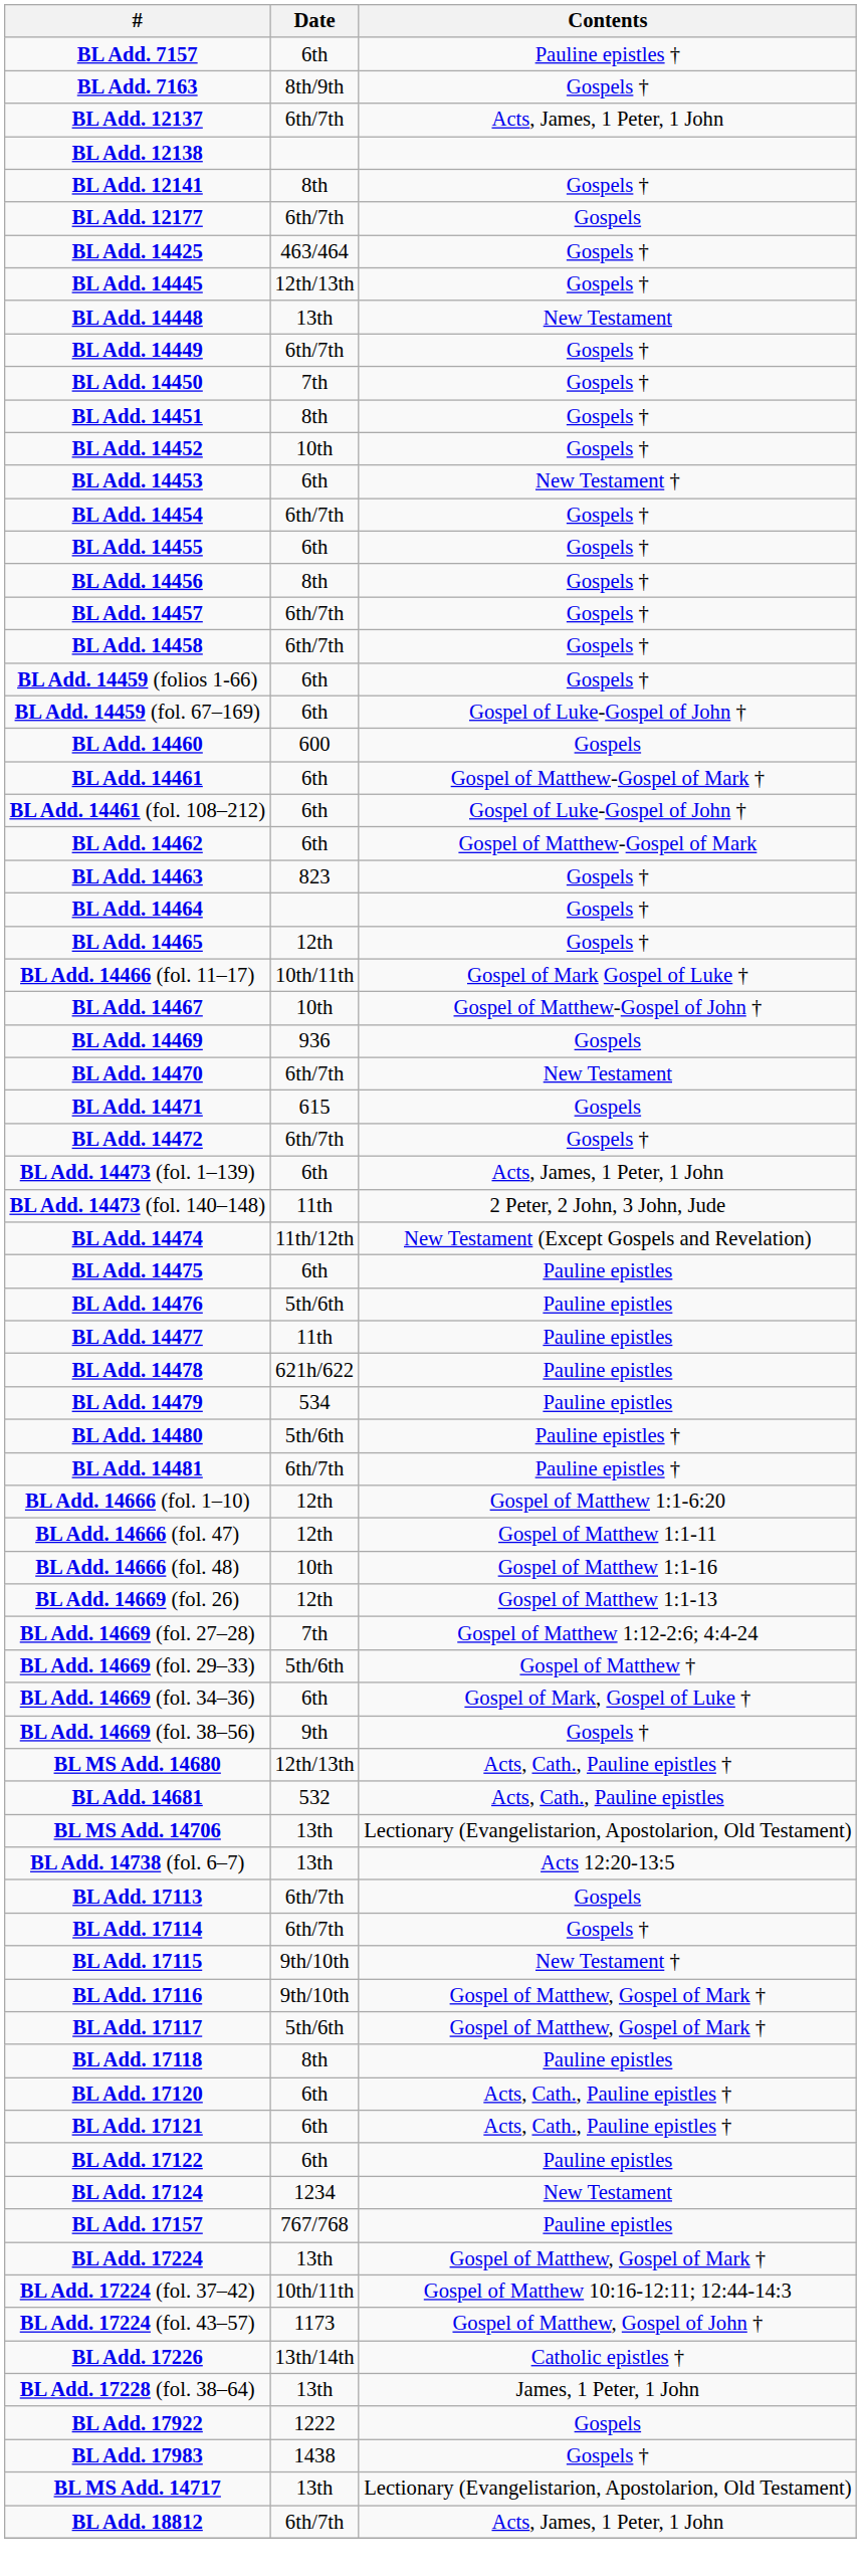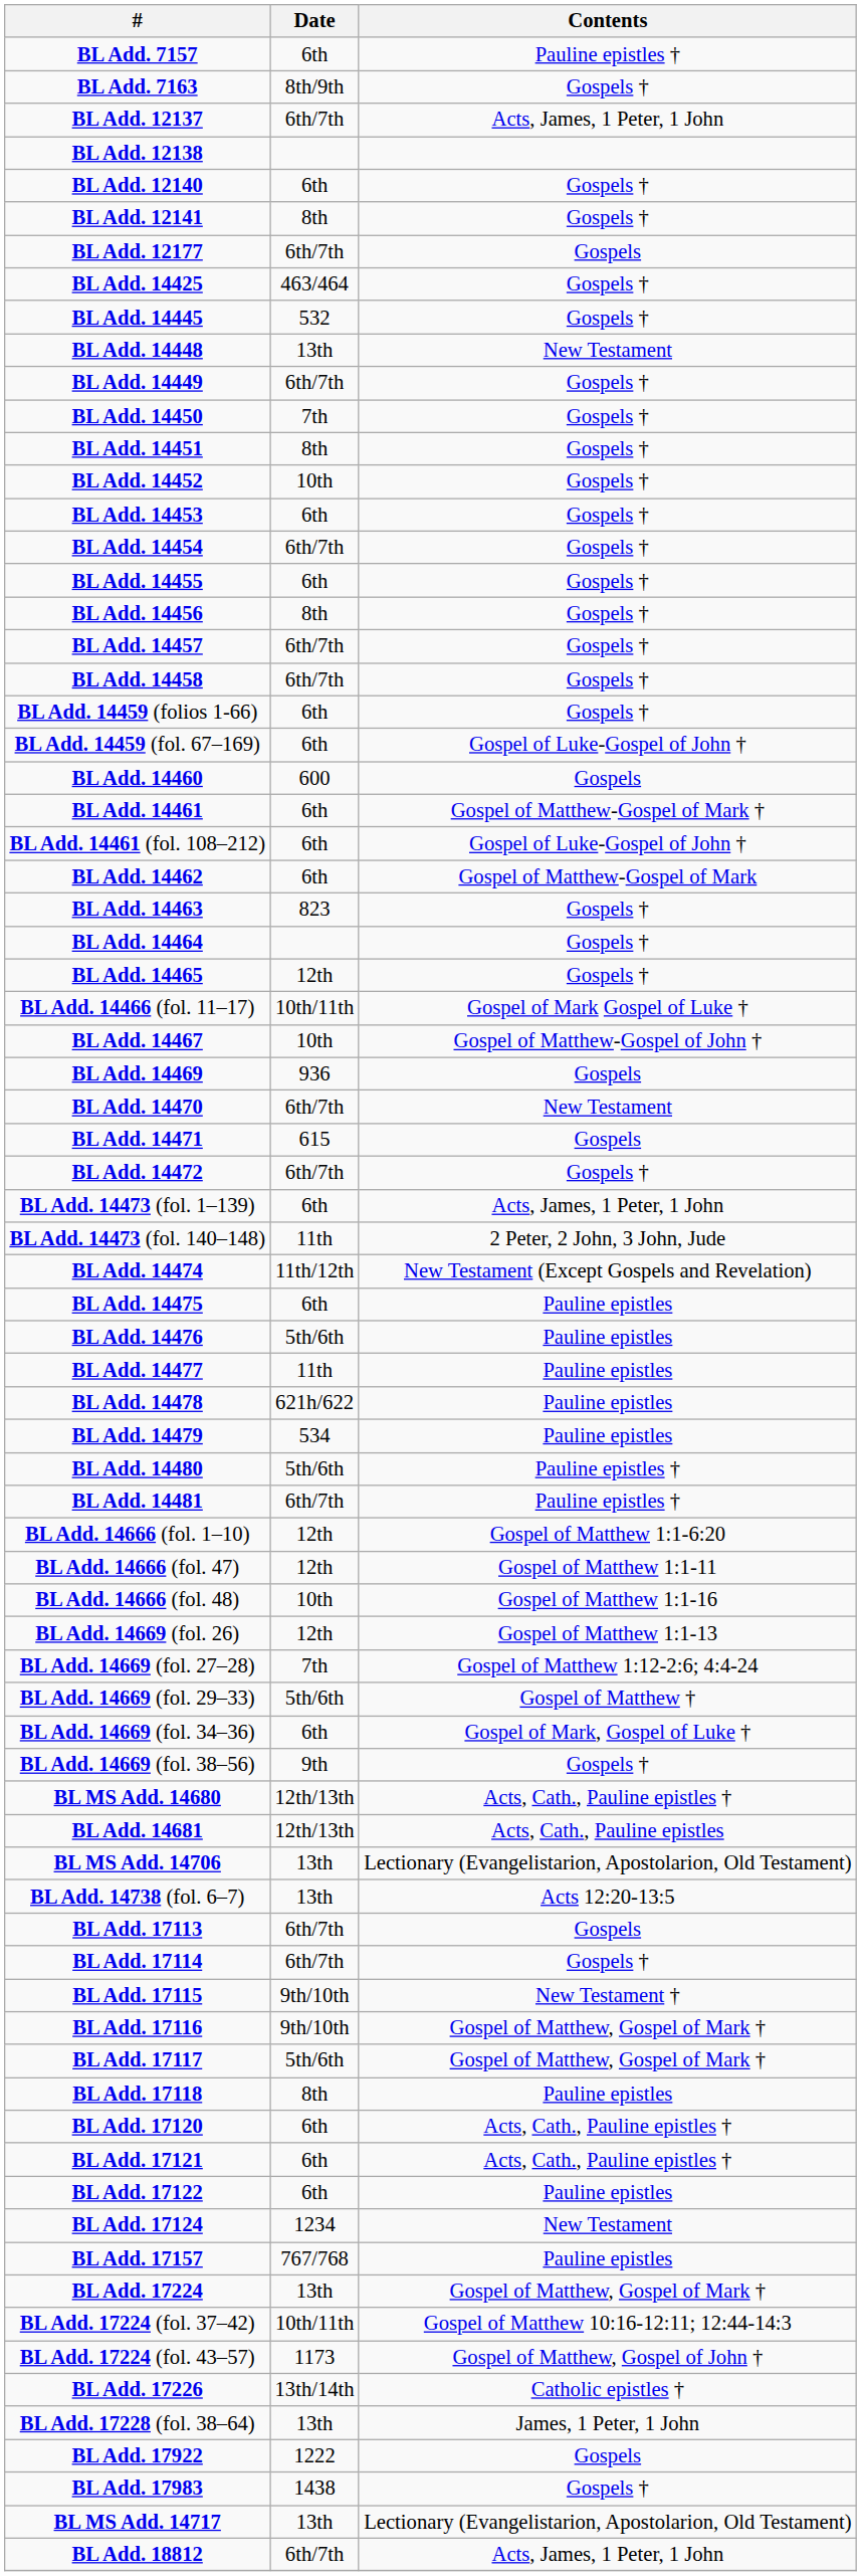 <table class="wikitable sortable" style="text-align:center">
 <tr>
 <th>#</th>
 <th>Date</th>
 <th>Contents</th>
 </tr>
 <tr>
 <td><strong><a href='#'>BL Add. 7157</a></strong></td>
 <td>6th</td>
 <td><a href='#'>Pauline epistles</a> †</td>
 </tr>
 <tr>
 <td><strong><a href='#'>BL Add. 7163</a></strong></td>
 <td>8th/9th</td>
 <td><a href='#'>Gospels</a> †</td>
 </tr>
 <tr>
 <td><strong><a href='#'>BL Add. 12137</a></strong></td>
 <td>6th/7th</td>
 <td><a href='#'>Acts</a>, James, 1 Peter, 1 John</td>
 </tr>
 <tr>
 <td><strong><a href='#'>BL Add. 12138</a></strong></td>
 <td></td>
 <td></td>
 </tr>
 <tr>
+<td><strong><a href='#'>BL Add. 12140</a></strong></td>
+<td>6th</td>
+<td><a href='#'>Gospels</a> †</td>
+</tr>
+<tr>
 <td><strong><a href='#'>BL Add. 12141</a></strong></td>
 <td>8th</td>
 <td><a href='#'>Gospels</a> †</td>
 </tr>
 <tr>
 <td><strong><a href='#'>BL Add. 12177</a></strong></td>
 <td>6th/7th</td>
 <td><a href='#'>Gospels</a></td>
 </tr>
 <tr>
 <td><strong><a href='#'>BL Add. 14425</a></strong></td>
 <td>463/464</td>
 <td><a href='#'>Gospels</a> †</td>
 </tr>
 <tr>
 <td><strong><a href='#'>BL Add. 14445</a></strong></td>
-<td>12th/13th</td>
+<td>532</td>
 <td><a href='#'>Gospels</a> †</td>
 </tr>
 <tr>
 <td><strong><a href='#'>BL Add. 14448</a></strong></td>
 <td>13th</td>
 <td><a href='#'>New Testament</a></td>
 </tr>
 <tr>
 <td><strong><a href='#'>BL Add. 14449</a></strong></td>
 <td>6th/7th</td>
 <td><a href='#'>Gospels</a> †</td>
 </tr>
 <tr>
 <td><strong><a href='#'>BL Add. 14450</a></strong></td>
 <td>7th</td>
 <td><a href='#'>Gospels</a> †</td>
 </tr>
 <tr>
 <td><strong><a href='#'>BL Add. 14451</a></strong></td>
 <td>8th</td>
 <td><a href='#'>Gospels</a> †</td>
 </tr>
 <tr>
 <td><strong><a href='#'>BL Add. 14452</a></strong></td>
 <td>10th</td>
 <td><a href='#'>Gospels</a> †</td>
 </tr>
 <tr>
 <td><strong><a href='#'>BL Add. 14453</a></strong></td>
 <td>6th</td>
-<td><a href='#'>New Testament</a> †</td>
+<td><a href='#'>Gospels</a> †</td>
 </tr>
 <tr>
 <td><strong><a href='#'>BL Add. 14454</a></strong></td>
 <td>6th/7th</td>
 <td><a href='#'>Gospels</a> †</td>
 </tr>
 <tr>
 <td><strong><a href='#'>BL Add. 14455</a></strong></td>
 <td>6th</td>
 <td><a href='#'>Gospels</a> †</td>
 </tr>
 <tr>
 <td><strong><a href='#'>BL Add. 14456</a></strong></td>
 <td>8th</td>
 <td><a href='#'>Gospels</a> †</td>
 </tr>
 <tr>
 <td><strong><a href='#'>BL Add. 14457</a></strong></td>
 <td>6th/7th</td>
 <td><a href='#'>Gospels</a> †</td>
 </tr>
 <tr>
 <td><strong><a href='#'>BL Add. 14458</a></strong></td>
 <td>6th/7th</td>
 <td><a href='#'>Gospels</a> †</td>
 </tr>
 <tr>
 <td><strong><a href='#'>BL Add. 14459</a></strong> (folios 1-66)</td>
 <td>6th</td>
 <td><a href='#'>Gospels</a> †</td>
 </tr>
 <tr>
 <td><strong><a href='#'>BL Add. 14459</a></strong> (fol. 67–169)</td>
 <td>6th</td>
 <td><a href='#'>Gospel of Luke</a>-<a href='#'>Gospel of John</a> †</td>
 </tr>
 <tr>
 <td><strong><a href='#'>BL Add. 14460</a></strong></td>
 <td>600</td>
 <td><a href='#'>Gospels</a></td>
 </tr>
 <tr>
 <td><strong><a href='#'>BL Add. 14461</a></strong></td>
 <td>6th</td>
 <td><a href='#'>Gospel of Matthew</a>-<a href='#'>Gospel of Mark</a> †</td>
 </tr>
 <tr>
 <td><strong><a href='#'>BL Add. 14461</a></strong> (fol. 108–212)</td>
 <td>6th</td>
 <td><a href='#'>Gospel of Luke</a>-<a href='#'>Gospel of John</a> †</td>
 </tr>
 <tr>
 <td><strong><a href='#'>BL Add. 14462</a></strong></td>
 <td>6th</td>
 <td><a href='#'>Gospel of Matthew</a>-<a href='#'>Gospel of Mark</a></td>
 </tr>
 <tr>
 <td><strong><a href='#'>BL Add. 14463</a></strong></td>
 <td>823</td>
 <td><a href='#'>Gospels</a> †</td>
 </tr>
 <tr>
 <td><strong><a href='#'>BL Add. 14464</a></strong></td>
 <td></td>
 <td><a href='#'>Gospels</a> †</td>
 </tr>
 <tr>
 <td><strong><a href='#'>BL Add. 14465</a></strong></td>
 <td>12th</td>
 <td><a href='#'>Gospels</a> †</td>
 </tr>
 <tr>
 <td><strong><a href='#'>BL Add. 14466</a></strong> (fol. 11–17)</td>
 <td>10th/11th</td>
 <td><a href='#'>Gospel of Mark</a> <a href='#'>Gospel of Luke</a> †</td>
 </tr>
 <tr>
 <td><strong><a href='#'>BL Add. 14467</a></strong></td>
 <td>10th</td>
 <td><a href='#'>Gospel of Matthew</a>-<a href='#'>Gospel of John</a> †</td>
 </tr>
 <tr>
 <td><strong><a href='#'>BL Add. 14469</a></strong></td>
 <td>936</td>
 <td><a href='#'>Gospels</a></td>
 </tr>
 <tr>
 <td><strong><a href='#'>BL Add. 14470</a></strong></td>
 <td>6th/7th</td>
 <td><a href='#'>New Testament</a></td>
 </tr>
 <tr>
 <td><strong><a href='#'>BL Add. 14471</a></strong></td>
 <td>615</td>
 <td><a href='#'>Gospels</a></td>
 </tr>
 <tr>
 <td><strong><a href='#'>BL Add. 14472</a></strong></td>
 <td>6th/7th</td>
 <td><a href='#'>Gospels</a> †</td>
 </tr>
 <tr>
 <td><strong><a href='#'>BL Add. 14473</a></strong> (fol. 1–139)</td>
 <td>6th</td>
 <td><a href='#'>Acts</a>, James, 1 Peter, 1 John</td>
 </tr>
 <tr>
 <td><strong><a href='#'>BL Add. 14473</a></strong> (fol. 140–148)</td>
 <td>11th</td>
 <td>2 Peter, 2 John, 3 John, Jude</td>
 </tr>
 <tr>
 <td><strong><a href='#'>BL Add. 14474</a></strong></td>
 <td>11th/12th</td>
 <td><a href='#'>New Testament</a> (Except Gospels and Revelation)</td>
 </tr>
 <tr>
 <td><strong><a href='#'>BL Add. 14475</a></strong></td>
 <td>6th</td>
 <td><a href='#'>Pauline epistles</a></td>
 </tr>
 <tr>
 <td><strong><a href='#'>BL Add. 14476</a></strong></td>
 <td>5th/6th</td>
 <td><a href='#'>Pauline epistles</a></td>
 </tr>
 <tr>
 <td><strong><a href='#'>BL Add. 14477</a></strong></td>
 <td>11th</td>
 <td><a href='#'>Pauline epistles</a></td>
 </tr>
 <tr>
 <td><strong><a href='#'>BL Add. 14478</a></strong></td>
 <td>621h/622</td>
 <td><a href='#'>Pauline epistles</a></td>
 </tr>
 <tr>
 <td><strong><a href='#'>BL Add. 14479</a></strong></td>
 <td>534</td>
 <td><a href='#'>Pauline epistles</a></td>
 </tr>
 <tr>
 <td><strong><a href='#'>BL Add. 14480</a></strong></td>
 <td>5th/6th</td>
 <td><a href='#'>Pauline epistles</a> †</td>
 </tr>
 <tr>
 <td><strong><a href='#'>BL Add. 14481</a></strong></td>
 <td>6th/7th</td>
 <td><a href='#'>Pauline epistles</a> †</td>
 </tr>
 <tr>
 <td><strong><a href='#'>BL Add. 14666</a></strong> (fol. 1–10)</td>
 <td>12th</td>
 <td><a href='#'>Gospel of Matthew</a> 1:1-6:20</td>
 </tr>
 <tr>
 <td><strong><a href='#'>BL Add. 14666</a></strong> (fol. 47)</td>
 <td>12th</td>
 <td><a href='#'>Gospel of Matthew</a> 1:1-11</td>
 </tr>
 <tr>
 <td><strong><a href='#'>BL Add. 14666</a></strong> (fol. 48)</td>
 <td>10th</td>
 <td><a href='#'>Gospel of Matthew</a> 1:1-16</td>
 </tr>
 <tr>
 <td><strong><a href='#'>BL Add. 14669</a></strong> (fol. 26)</td>
 <td>12th</td>
 <td><a href='#'>Gospel of Matthew</a> 1:1-13</td>
 </tr>
 <tr>
 <td><strong><a href='#'>BL Add. 14669</a></strong> (fol. 27–28)</td>
 <td>7th</td>
 <td><a href='#'>Gospel of Matthew</a> 1:12-2:6; 4:4-24</td>
 </tr>
 <tr>
 <td><strong><a href='#'>BL Add. 14669</a></strong> (fol. 29–33)</td>
 <td>5th/6th</td>
 <td><a href='#'>Gospel of Matthew</a> †</td>
 </tr>
 <tr>
 <td><strong><a href='#'>BL Add. 14669</a></strong> (fol. 34–36)</td>
 <td>6th</td>
 <td><a href='#'>Gospel of Mark</a>, <a href='#'>Gospel of Luke</a> †</td>
 </tr>
 <tr>
 <td><strong><a href='#'>BL Add. 14669</a></strong> (fol. 38–56)</td>
 <td>9th</td>
 <td><a href='#'>Gospels</a> †</td>
 </tr>
 <tr>
 <td><strong><a href='#'>BL MS Add. 14680</a></strong></td>
 <td>12th/13th</td>
 <td><a href='#'>Acts</a>, <a href='#'>Cath.</a>, <a href='#'>Pauline epistles</a> †</td>
 </tr>
 <tr>
 <td><strong><a href='#'>BL Add. 14681</a></strong></td>
-<td>532</td>
+<td>12th/13th</td>
 <td><a href='#'>Acts</a>, <a href='#'>Cath.</a>, <a href='#'>Pauline epistles</a></td>
 </tr>
 <tr>
 <td><strong><a href='#'>BL MS Add. 14706</a></strong></td>
 <td>13th</td>
 <td>Lectionary (Evangelistarion, Apostolarion, Old Testament)</td>
 </tr>
 <tr>
 <td><strong><a href='#'>BL Add. 14738</a></strong> (fol. 6–7)</td>
 <td>13th</td>
 <td><a href='#'>Acts</a> 12:20-13:5</td>
 </tr>
 <tr>
 <td><strong><a href='#'>BL Add. 17113</a></strong></td>
 <td>6th/7th</td>
 <td><a href='#'>Gospels</a></td>
 </tr>
 <tr>
 <td><strong><a href='#'>BL Add. 17114</a></strong></td>
 <td>6th/7th</td>
 <td><a href='#'>Gospels</a> †</td>
 </tr>
 <tr>
 <td><strong><a href='#'>BL Add. 17115</a></strong></td>
 <td>9th/10th</td>
 <td><a href='#'>New Testament</a> †</td>
 </tr>
 <tr>
 <td><strong><a href='#'>BL Add. 17116</a></strong></td>
 <td>9th/10th</td>
 <td><a href='#'>Gospel of Matthew</a>, <a href='#'>Gospel of Mark</a> †</td>
 </tr>
 <tr>
 <td><strong><a href='#'>BL Add. 17117</a></strong></td>
 <td>5th/6th</td>
 <td><a href='#'>Gospel of Matthew</a>, <a href='#'>Gospel of Mark</a> †</td>
 </tr>
 <tr>
 <td><strong><a href='#'>BL Add. 17118</a></strong></td>
 <td>8th</td>
 <td><a href='#'>Pauline epistles</a></td>
 </tr>
 <tr>
 <td><strong><a href='#'>BL Add. 17120</a></strong></td>
 <td>6th</td>
 <td><a href='#'>Acts</a>, <a href='#'>Cath.</a>, <a href='#'>Pauline epistles</a> †</td>
 </tr>
 <tr>
 <td><strong><a href='#'>BL Add. 17121</a></strong></td>
 <td>6th</td>
 <td><a href='#'>Acts</a>, <a href='#'>Cath.</a>, <a href='#'>Pauline epistles</a> †</td>
 </tr>
 <tr>
 <td><strong><a href='#'>BL Add. 17122</a></strong></td>
 <td>6th</td>
 <td><a href='#'>Pauline epistles</a></td>
 </tr>
 <tr>
 <td><strong><a href='#'>BL Add. 17124</a></strong></td>
 <td>1234</td>
 <td><a href='#'>New Testament</a></td>
 </tr>
 <tr>
 <td><strong><a href='#'>BL Add. 17157</a></strong></td>
 <td>767/768</td>
 <td><a href='#'>Pauline epistles</a></td>
 </tr>
 <tr>
 <td><strong><a href='#'>BL Add. 17224</a></strong></td>
 <td>13th</td>
 <td><a href='#'>Gospel of Matthew</a>, <a href='#'>Gospel of Mark</a> †</td>
 </tr>
 <tr>
 <td><strong><a href='#'>BL Add. 17224</a></strong> (fol. 37–42)</td>
 <td>10th/11th</td>
 <td><a href='#'>Gospel of Matthew</a> 10:16-12:11; 12:44-14:3</td>
 </tr>
 <tr>
 <td><strong><a href='#'>BL Add. 17224</a></strong> (fol. 43–57)</td>
 <td>1173</td>
 <td><a href='#'>Gospel of Matthew</a>, <a href='#'>Gospel of John</a> †</td>
 </tr>
 <tr>
 <td><strong><a href='#'>BL Add. 17226</a></strong></td>
 <td>13th/14th</td>
 <td><a href='#'>Catholic epistles</a> †</td>
 </tr>
 <tr>
 <td><strong><a href='#'>BL Add. 17228</a></strong> (fol. 38–64)</td>
 <td>13th</td>
 <td>James, 1 Peter, 1 John</td>
 </tr>
 <tr>
 <td><strong><a href='#'>BL Add. 17922</a></strong></td>
 <td>1222</td>
 <td><a href='#'>Gospels</a></td>
 </tr>
 <tr>
 <td><strong><a href='#'>BL Add. 17983</a></strong></td>
 <td>1438</td>
 <td><a href='#'>Gospels</a> †</td>
 </tr>
 <tr>
 <td><strong><a href='#'>BL MS Add. 14717</a></strong></td>
 <td>13th</td>
 <td>Lectionary (Evangelistarion, Apostolarion, Old Testament)</td>
 </tr>
 <tr>
 <td><strong><a href='#'>BL Add. 18812</a></strong></td>
 <td>6th/7th</td>
 <td><a href='#'>Acts</a>, James, 1 Peter, 1 John</td>
 </tr>
 <tr>
 </tr>
 </table>
